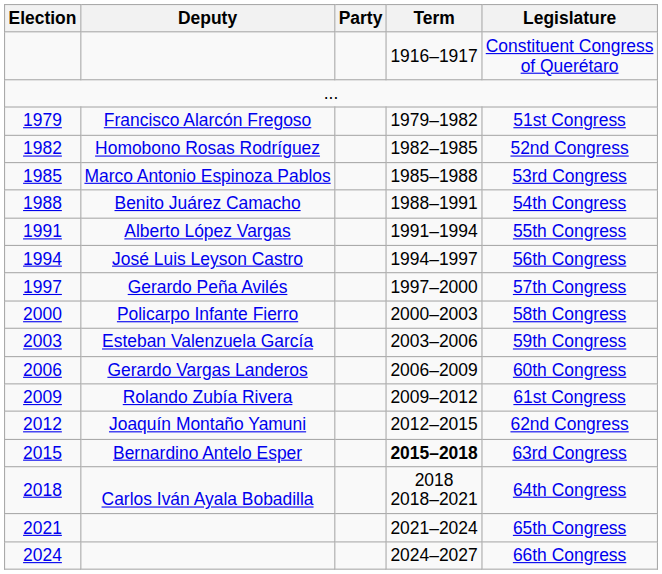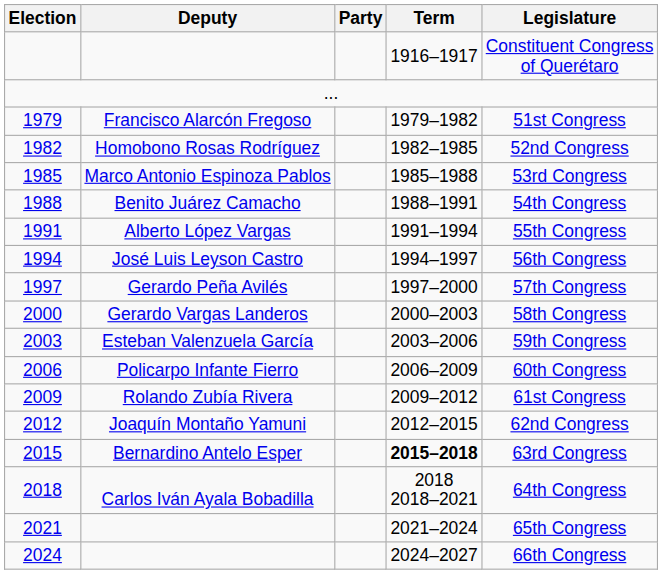 <table class="wikitable sortable" style="text-align: center">
 <tr>
 <th>Election</th>
 <th class="unsortable">Deputy</th>
 <th class="unsortable">Party</th>
 <th class="unsortable">Term</th>
 <th class="unsortable">Legislature</th>
 </tr>
 <tr>
 <td></td>
 <td></td>
 <td></td>
 <td>1916–1917</td>
 <td><a href='#'>Constituent Congress<br>of Querétaro</a></td>
 </tr>
 <tr>
 <td colspan=5> ...</td>
 </tr>
 <tr>
 <td><a href='#'>1979</a></td>
 <td><a href='#'>Francisco Alarcón Fregoso</a></td>
 <td></td>
 <td>1979–1982</td>
 <td><a href='#'>51st Congress</a></td>
 </tr>
 <tr>
 <td><a href='#'>1982</a></td>
 <td><a href='#'>Homobono Rosas Rodríguez</a></td>
 <td></td>
 <td>1982–1985</td>
 <td><a href='#'>52nd Congress</a></td>
 </tr>
 <tr>
 <td><a href='#'>1985</a></td>
 <td><a href='#'>Marco Antonio Espinoza Pablos</a></td>
 <td></td>
 <td>1985–1988</td>
 <td><a href='#'>53rd Congress</a></td>
 </tr>
 <tr>
 <td><a href='#'>1988</a></td>
 <td><a href='#'>Benito Juárez Camacho</a></td>
 <td></td>
 <td>1988–1991</td>
 <td><a href='#'>54th Congress</a></td>
 </tr>
 <tr>
 <td><a href='#'>1991</a></td>
 <td><a href='#'>Alberto López Vargas</a></td>
 <td></td>
 <td>1991–1994</td>
 <td><a href='#'>55th Congress</a></td>
 </tr>
 <tr>
 <td><a href='#'>1994</a></td>
 <td><a href='#'>José Luis Leyson Castro</a></td>
 <td></td>
 <td>1994–1997</td>
 <td><a href='#'>56th Congress</a></td>
 </tr>
 <tr>
 <td><a href='#'>1997</a></td>
 <td><a href='#'>Gerardo Peña Avilés</a></td>
 <td></td>
 <td>1997–2000</td>
 <td><a href='#'>57th Congress</a></td>
 </tr>
 <tr>
 <td><a href='#'>2000</a></td>
-<td><a href='#'>Policarpo Infante Fierro</a></td>
+<td><a href='#'>Gerardo Vargas Landeros</a></td>
 <td></td>
 <td>2000–2003</td>
 <td><a href='#'>58th Congress</a></td>
 </tr>
 <tr>
 <td><a href='#'>2003</a></td>
 <td><a href='#'>Esteban Valenzuela García</a></td>
 <td></td>
 <td>2003–2006</td>
 <td><a href='#'>59th Congress</a></td>
 </tr>
 <tr>
 <td><a href='#'>2006</a></td>
-<td><a href='#'>Gerardo Vargas Landeros</a></td>
+<td><a href='#'>Policarpo Infante Fierro</a></td>
 <td></td>
 <td>2006–2009</td>
 <td><a href='#'>60th Congress</a></td>
 </tr>
 <tr>
 <td><a href='#'>2009</a></td>
 <td><a href='#'>Rolando Zubía Rivera</a></td>
 <td></td>
 <td>2009–2012</td>
 <td><a href='#'>61st Congress</a></td>
 </tr>
 <tr>
 <td><a href='#'>2012</a></td>
 <td><a href='#'>Joaquín Montaño Yamuni</a></td>
 <td></td>
 <td>2012–2015</td>
 <td><a href='#'>62nd Congress</a></td>
 </tr>
 <tr>
 <td><a href='#'>2015</a></td>
 <td><a href='#'>Bernardino Antelo Esper</a></td>
 <td></td>
 <td><strong>2015–2018</strong></td>
 <td><a href='#'>63rd Congress</a></td>
 </tr>
 <tr>
 <td><a href='#'>2018</a></td>
 <td><br><a href='#'>Carlos Iván Ayala Bobadilla</a></td>
 <td></td>
 <td>2018<br>2018–2021</td>
 <td><a href='#'>64th Congress</a></td>
 </tr>
 <tr>
 <td><a href='#'>2021</a></td>
 <td></td>
 <td></td>
 <td>2021–2024</td>
 <td><a href='#'>65th Congress</a></td>
 </tr>
 <tr>
 <td><a href='#'>2024</a></td>
 <td></td>
 <td></td>
 <td>2024–2027</td>
 <td><a href='#'>66th Congress</a></td>
 </tr>
 </table>
